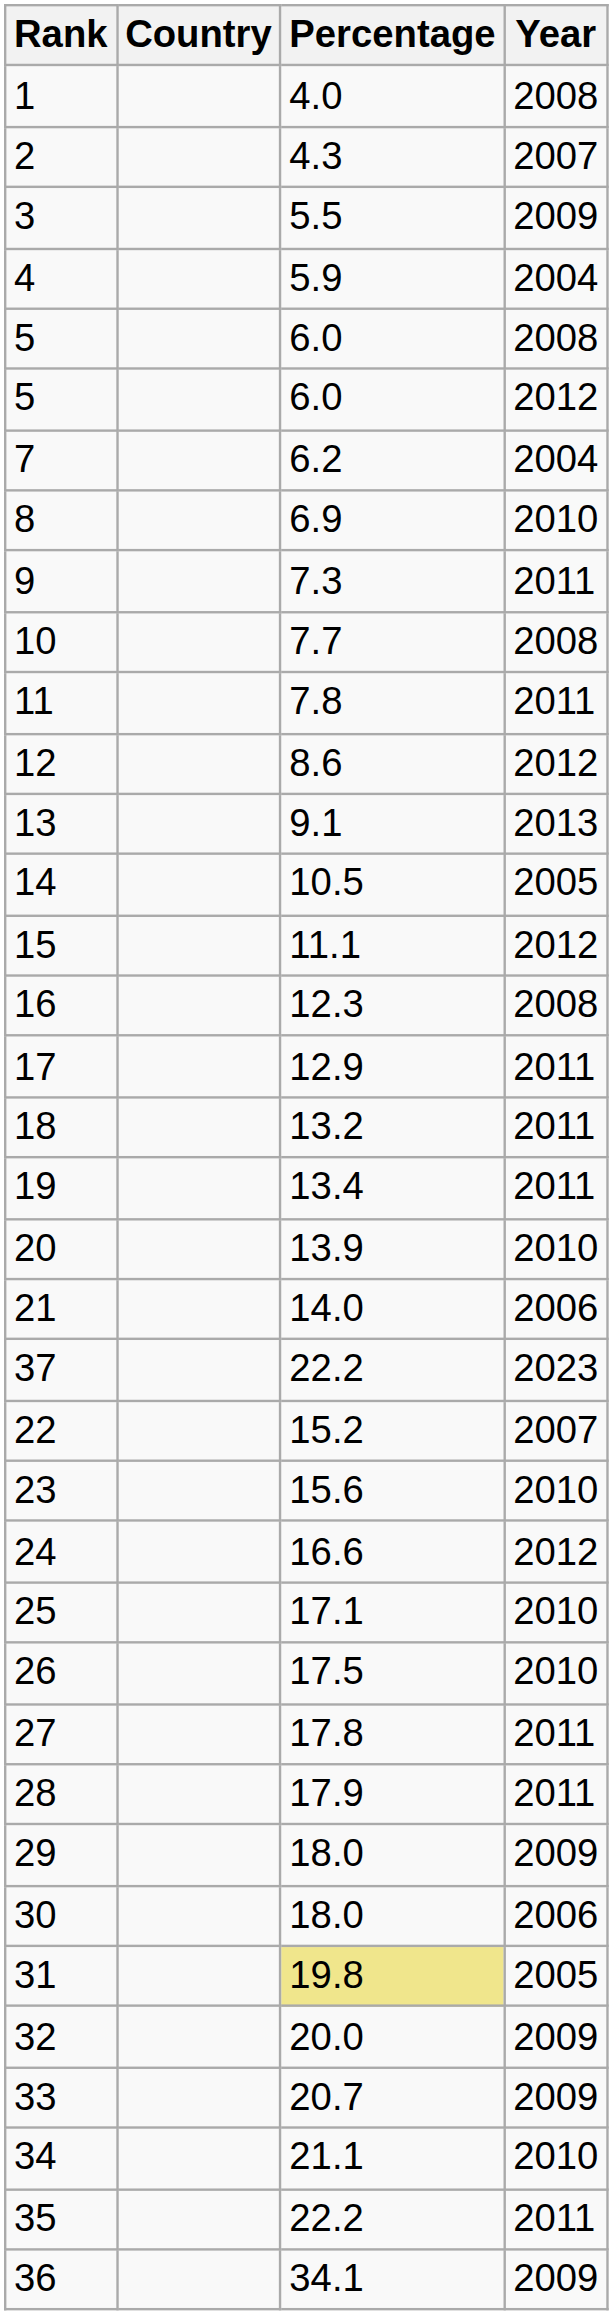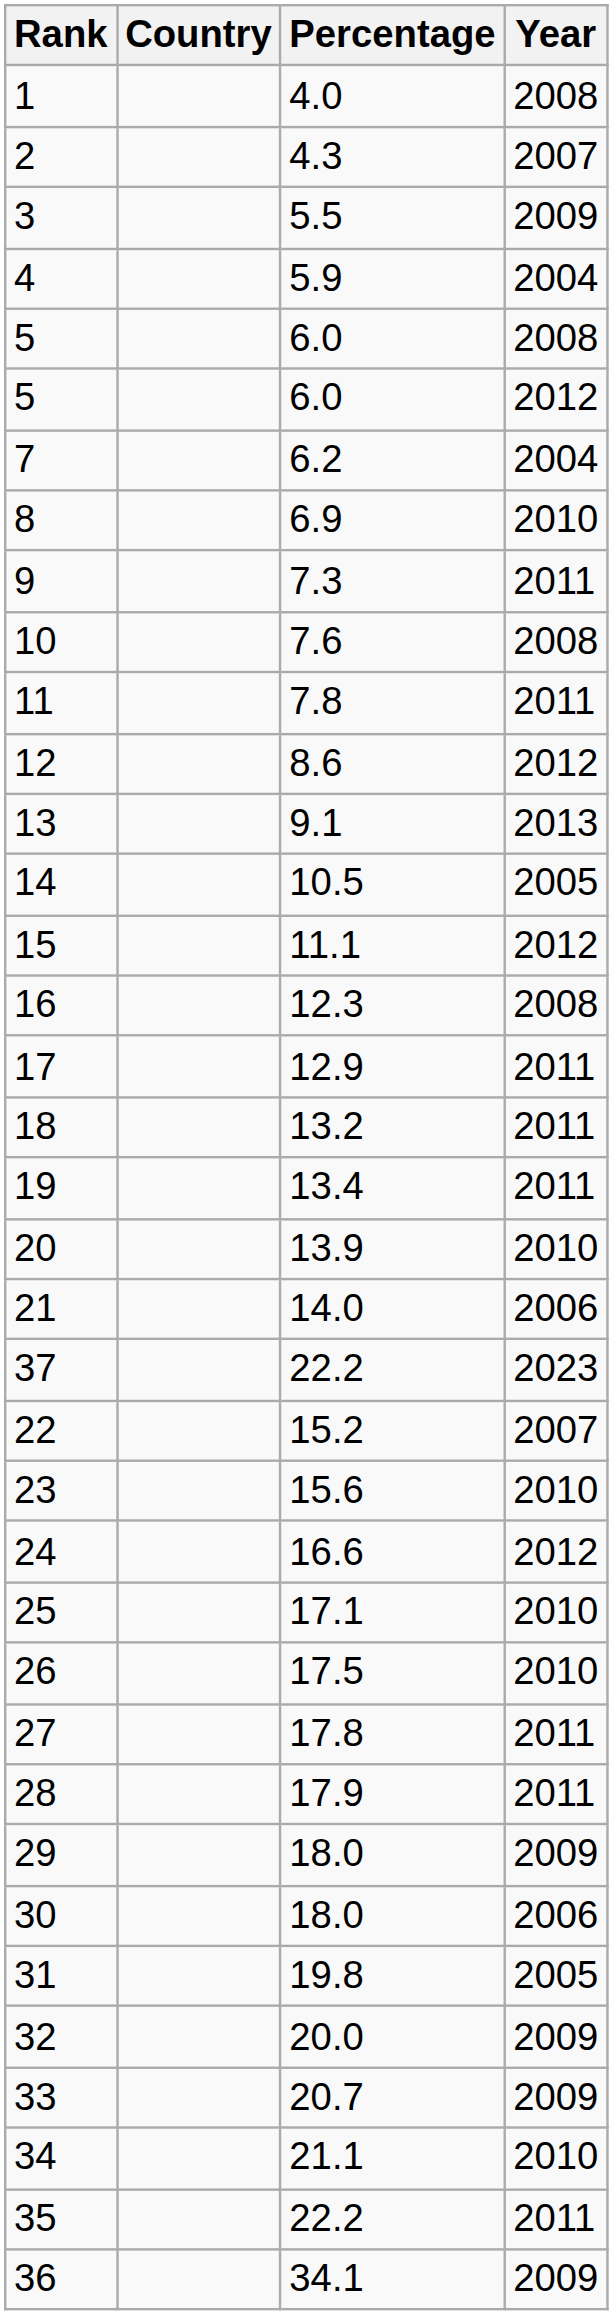 <table class="wikitable sortable">
 <tr>
 <th style="width:2em;" ! data-sort-type="number">Rank</th>
 <th>Country</th>
 <th>Percentage</th>
 <th>Year</th>
 </tr>
 <tr>
 <td>1</td>
 <td></td>
 <td>4.0</td>
 <td>2008</td>
 </tr>
 <tr>
 <td>2</td>
 <td></td>
 <td>4.3</td>
 <td>2007</td>
 </tr>
 <tr>
 <td>3</td>
 <td></td>
 <td>5.5</td>
 <td>2009</td>
 </tr>
 <tr>
 <td>4</td>
 <td></td>
 <td>5.9</td>
 <td>2004</td>
 </tr>
 <tr>
 <td>5</td>
 <td></td>
 <td>6.0</td>
 <td>2008</td>
 </tr>
 <tr>
 <td>5</td>
 <td></td>
 <td>6.0</td>
 <td>2012</td>
 </tr>
 <tr>
 <td>7</td>
 <td></td>
 <td>6.2</td>
 <td>2004</td>
 </tr>
 <tr>
 <td>8</td>
 <td></td>
 <td>6.9</td>
 <td>2010</td>
 </tr>
 <tr>
 <td>9</td>
 <td></td>
 <td>7.3</td>
 <td>2011</td>
 </tr>
 <tr>
 <td>10</td>
 <td></td>
-<td>7.7</td>
+<td>7.6</td>
 <td>2008</td>
 </tr>
 <tr>
 <td>11</td>
 <td></td>
 <td>7.8</td>
 <td>2011</td>
 </tr>
 <tr>
 <td>12</td>
 <td></td>
 <td>8.6</td>
 <td>2012</td>
 </tr>
 <tr>
 <td>13</td>
 <td></td>
 <td>9.1</td>
 <td>2013</td>
 </tr>
 <tr>
 <td>14</td>
 <td></td>
 <td>10.5</td>
 <td>2005</td>
 </tr>
 <tr>
 <td>15</td>
 <td></td>
 <td>11.1</td>
 <td>2012</td>
 </tr>
 <tr>
 <td>16</td>
 <td></td>
 <td>12.3</td>
 <td>2008</td>
 </tr>
 <tr>
 <td>17</td>
 <td></td>
 <td>12.9</td>
 <td>2011</td>
 </tr>
 <tr>
 <td>18</td>
 <td></td>
 <td>13.2</td>
 <td>2011</td>
 </tr>
 <tr>
 <td>19</td>
 <td></td>
 <td>13.4</td>
 <td>2011</td>
 </tr>
 <tr>
 <td>20</td>
 <td></td>
 <td>13.9</td>
 <td>2010</td>
 </tr>
 <tr>
 <td>21</td>
 <td></td>
 <td>14.0</td>
 <td>2006</td>
 </tr>
 <tr>
 <td>37</td>
 <td></td>
 <td>22.2</td>
 <td>2023</td>
 </tr>
 <tr>
 <td>22</td>
 <td></td>
 <td>15.2</td>
 <td>2007</td>
 </tr>
 <tr>
 <td>23</td>
 <td></td>
 <td>15.6</td>
 <td>2010</td>
 </tr>
 <tr>
 <td>24</td>
 <td></td>
 <td>16.6</td>
 <td>2012</td>
 </tr>
 <tr>
 <td>25</td>
 <td></td>
 <td>17.1</td>
 <td>2010</td>
 </tr>
 <tr>
 <td>26</td>
 <td></td>
 <td>17.5</td>
 <td>2010</td>
 </tr>
 <tr>
 <td>27</td>
 <td></td>
 <td>17.8</td>
 <td>2011</td>
 </tr>
 <tr>
 <td>28</td>
 <td></td>
 <td>17.9</td>
 <td>2011</td>
 </tr>
 <tr>
 <td>29</td>
 <td></td>
 <td>18.0</td>
 <td>2009</td>
 </tr>
 <tr>
 <td>30</td>
 <td></td>
 <td>18.0</td>
 <td>2006</td>
 </tr>
 <tr>
 <td>31</td>
 <td></td>
-<td style="background: khaki;">19.8</td>
+<td>19.8</td>
 <td>2005</td>
 </tr>
 <tr>
 <td>32</td>
 <td></td>
 <td>20.0</td>
 <td>2009</td>
 </tr>
 <tr>
 <td>33</td>
 <td></td>
 <td>20.7</td>
 <td>2009</td>
 </tr>
 <tr>
 <td>34</td>
 <td></td>
 <td>21.1</td>
 <td>2010</td>
 </tr>
 <tr>
 <td>35</td>
 <td></td>
 <td>22.2</td>
 <td>2011</td>
 </tr>
 <tr>
 <td>36</td>
 <td></td>
 <td>34.1</td>
 <td>2009</td>
 </tr>
 </table>
